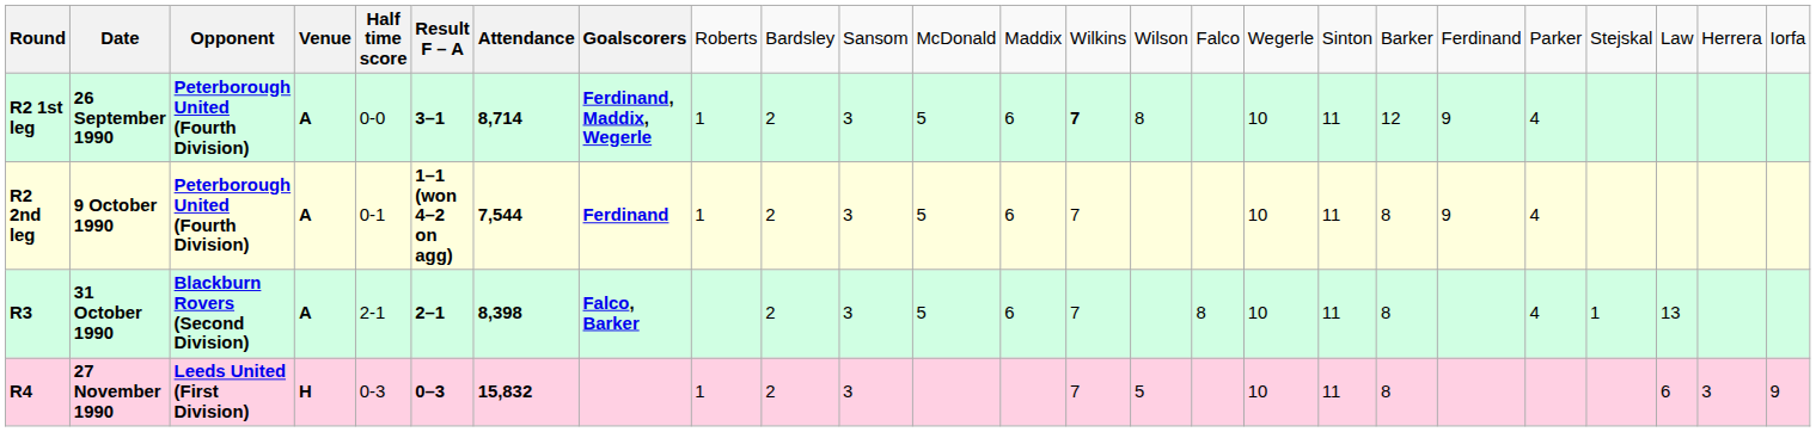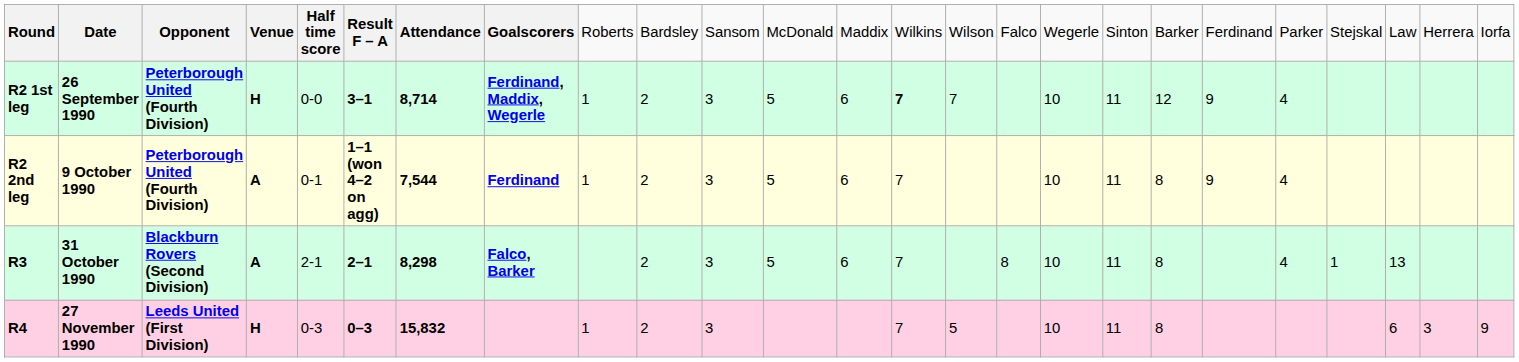 <table class="wikitable">
 <tr>
 <th><strong>Round</strong></th>
 <th><strong>Date</strong></th>
 <th><strong>Opponent</strong></th>
 <th><strong>Venue</strong></th>
 <th><strong>Half time score</strong></th>
 <th><strong>Result</strong><br><strong>F – A</strong></th>
 <th><strong>Attendance</strong></th>
 <th><strong>Goalscorers</strong></th>
 <td>Roberts</td>
 <td>Bardsley</td>
 <td>Sansom</td>
 <td>McDonald</td>
 <td>Maddix</td>
 <td>Wilkins</td>
 <td>Wilson</td>
 <td>Falco</td>
 <td>Wegerle</td>
 <td>Sinton</td>
 <td>Barker</td>
 <td>Ferdinand</td>
 <td>Parker</td>
 <td>Stejskal</td>
 <td>Law</td>
 <td>Herrera</td>
 <td>Iorfa</td>
 </tr>
 <tr style="background-color: #d0ffe3;">
 <td><strong>R2 1st leg</strong></td>
 <td><strong>26 September 1990</strong></td>
 <td><strong><a href='#'>Peterborough United</a> (Fourth Division)</strong></td>
-<td><strong>A</strong></td>
+<td><strong>H</strong></td>
 <td>0-0</td>
 <td><strong>3–1</strong></td>
 <td><strong>8,714</strong></td>
 <td><strong><a href='#'>Ferdinand</a>, <a href='#'>Maddix</a>, <a href='#'>Wegerle</a></strong></td>
 <td>1</td>
 <td>2</td>
 <td>3</td>
 <td>5</td>
 <td>6</td>
 <td><strong>7</strong></td>
-<td>8</td>
+<td>7</td>
 <td></td>
 <td>10</td>
 <td>11</td>
 <td>12</td>
 <td>9</td>
 <td>4</td>
 <td></td>
 <td></td>
 <td></td>
 <td></td>
 </tr>
 <tr style="background-color: #ffffdd;">
 <td><strong>R2 2nd leg</strong></td>
 <td><strong>9 October 1990</strong></td>
 <td><strong><a href='#'>Peterborough United</a> (Fourth Division)</strong></td>
 <td><strong>A</strong></td>
 <td>0-1</td>
 <td><strong>1–1 (won 4–2 on agg)</strong></td>
 <td><strong>7,544</strong></td>
 <td><a href='#'><strong>Ferdinand</strong></a></td>
 <td>1</td>
 <td>2</td>
 <td>3</td>
 <td>5</td>
 <td>6</td>
 <td>7</td>
 <td></td>
 <td></td>
 <td>10</td>
 <td>11</td>
 <td>8</td>
 <td>9</td>
 <td>4</td>
 <td></td>
 <td></td>
 <td></td>
 <td></td>
 </tr>
 <tr style="background-color: #d0ffe3;">
 <td><strong>R3</strong></td>
 <td><strong>31 October 1990</strong></td>
 <td><strong><a href='#'>Blackburn Rovers</a> (Second Division)</strong></td>
 <td><strong>A</strong></td>
 <td>2-1</td>
 <td><strong>2–1</strong></td>
-<td><strong>8,398</strong></td>
+<td><strong>8,298</strong></td>
 <td><strong><a href='#'>Falco</a>, <a href='#'>Barker</a></strong></td>
 <td></td>
 <td>2</td>
 <td>3</td>
 <td>5</td>
 <td>6</td>
 <td>7</td>
 <td></td>
 <td>8</td>
 <td>10</td>
 <td>11</td>
 <td>8</td>
 <td></td>
 <td>4</td>
 <td>1</td>
 <td>13</td>
 <td></td>
 <td></td>
 </tr>
 <tr style="background-color: #ffd0e3;">
 <td><strong>R4</strong></td>
 <td><strong>27 November 1990</strong></td>
 <td><strong><a href='#'>Leeds United</a> (First Division)</strong></td>
 <td><strong>H</strong></td>
 <td>0-3</td>
 <td><strong>0–3</strong></td>
 <td><strong>15,832</strong></td>
 <td></td>
 <td>1</td>
 <td>2</td>
 <td>3</td>
 <td></td>
 <td></td>
 <td>7</td>
 <td>5</td>
 <td></td>
 <td>10</td>
 <td>11</td>
 <td>8</td>
 <td></td>
 <td></td>
 <td></td>
 <td>6</td>
 <td>3</td>
 <td>9</td>
 </tr>
 </table>
